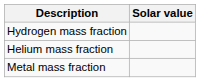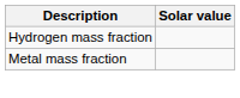 <table class="wikitable">
 <tr>
 <th>Description</th>
 <th>Solar value</th>
 </tr>
 <tr>
 <td>Hydrogen mass fraction</td>
 <td></td>
 </tr>
 <tr>
-<td>Helium mass fraction</td>
-<td></td>
-</tr>
-<tr>
 <td>Metal mass fraction</td>
 <td></td>
 </tr>
 </table>
